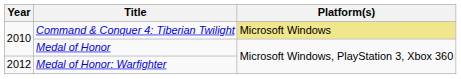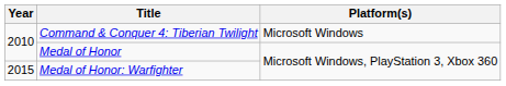 <table class="wikitable sortable">
 <tr>
 <th>Year</th>
 <th>Title</th>
 <th>Platform(s)</th>
 </tr>
 <tr>
 <td rowspan="2">2010</td>
 <td><em><a href='#'>Command & Conquer 4: Tiberian Twilight</a></em></td>
-<td style="background: khaki;">Microsoft Windows</td>
+<td>Microsoft Windows</td>
 </tr>
 <tr>
 <td><em><a href='#'>Medal of Honor</a></em></td>
 <td rowspan="2">Microsoft Windows, PlayStation 3, Xbox 360</td>
 </tr>
 <tr>
-<td>2012</td>
+<td>2015</td>
 <td><em><a href='#'>Medal of Honor: Warfighter</a></em></td>
 </tr>
 </table>
